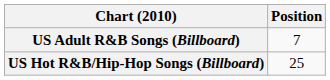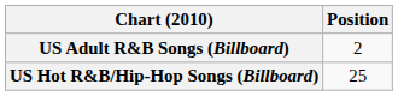 <table class="wikitable sortable plainrowheaders">
 <tr>
 <th align="center">Chart (2010)</th>
 <th align="center">Position</th>
 </tr>
 <tr>
 <th scope="row">US Adult R&B Songs (<em>Billboard</em>)</th>
-<td align="center">7</td>
+<td align="center">2</td>
 </tr>
 <tr>
 <th scope="row">US Hot R&B/Hip-Hop Songs (<em>Billboard</em>)</th>
 <td align="center">25</td>
 </tr>
 </table>
